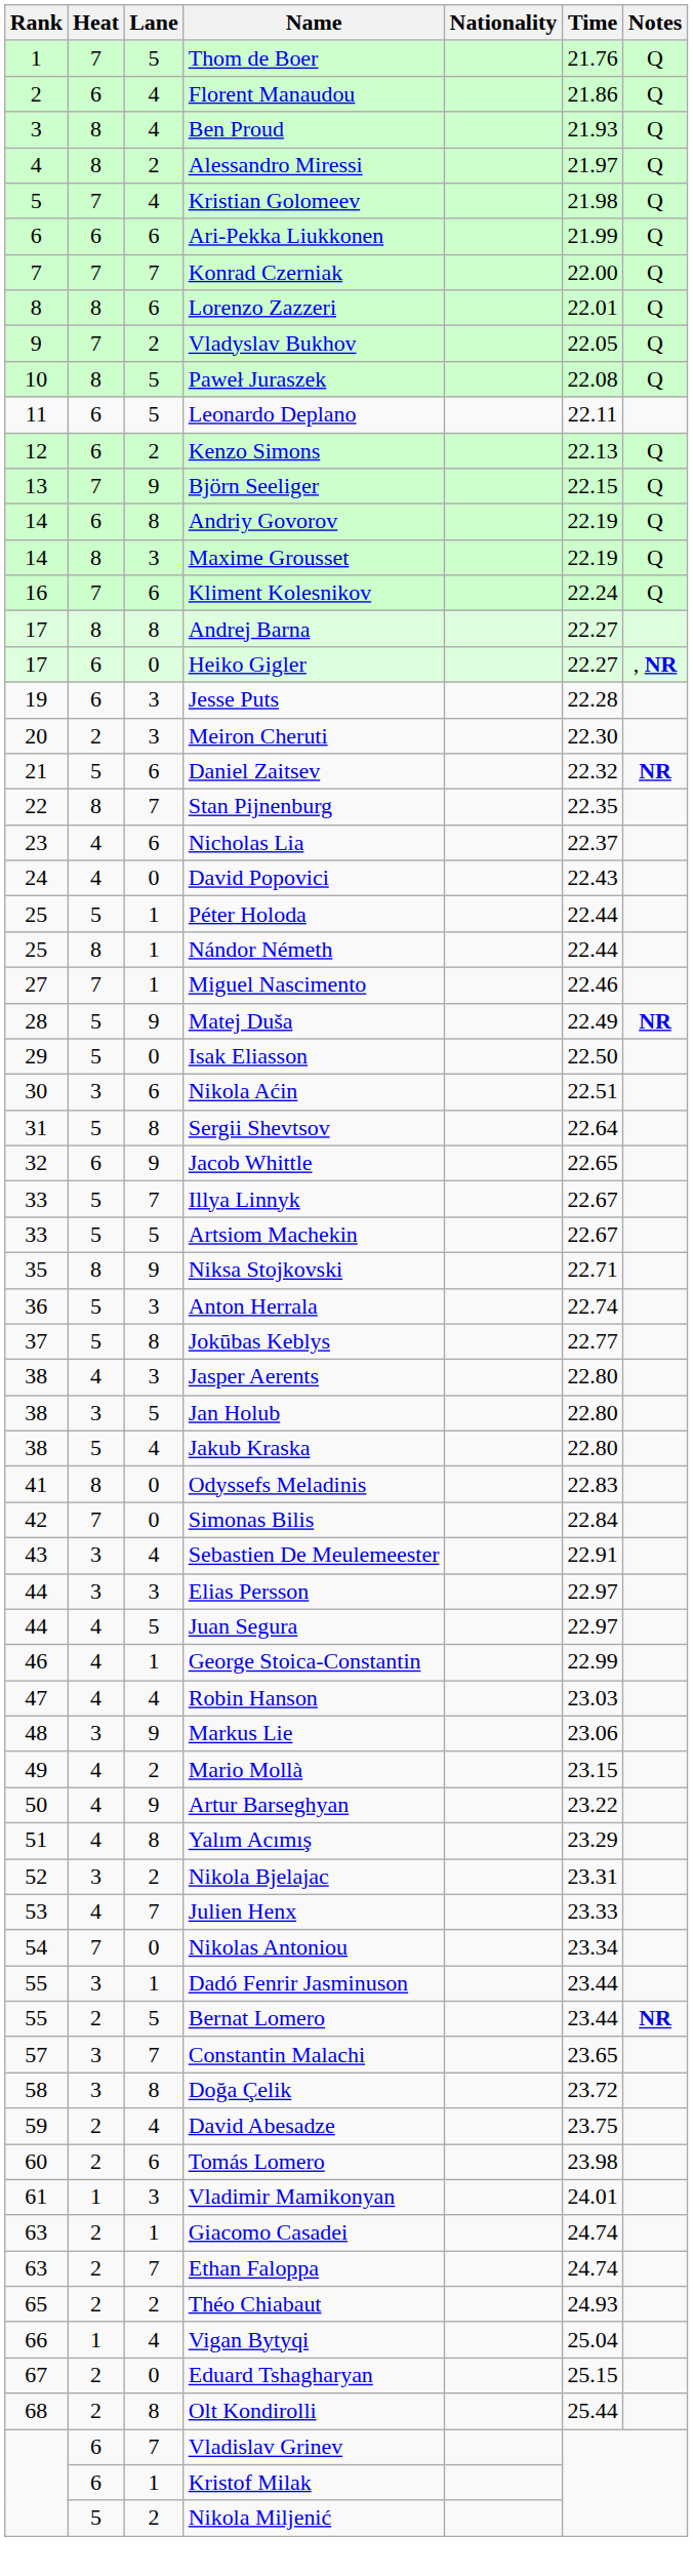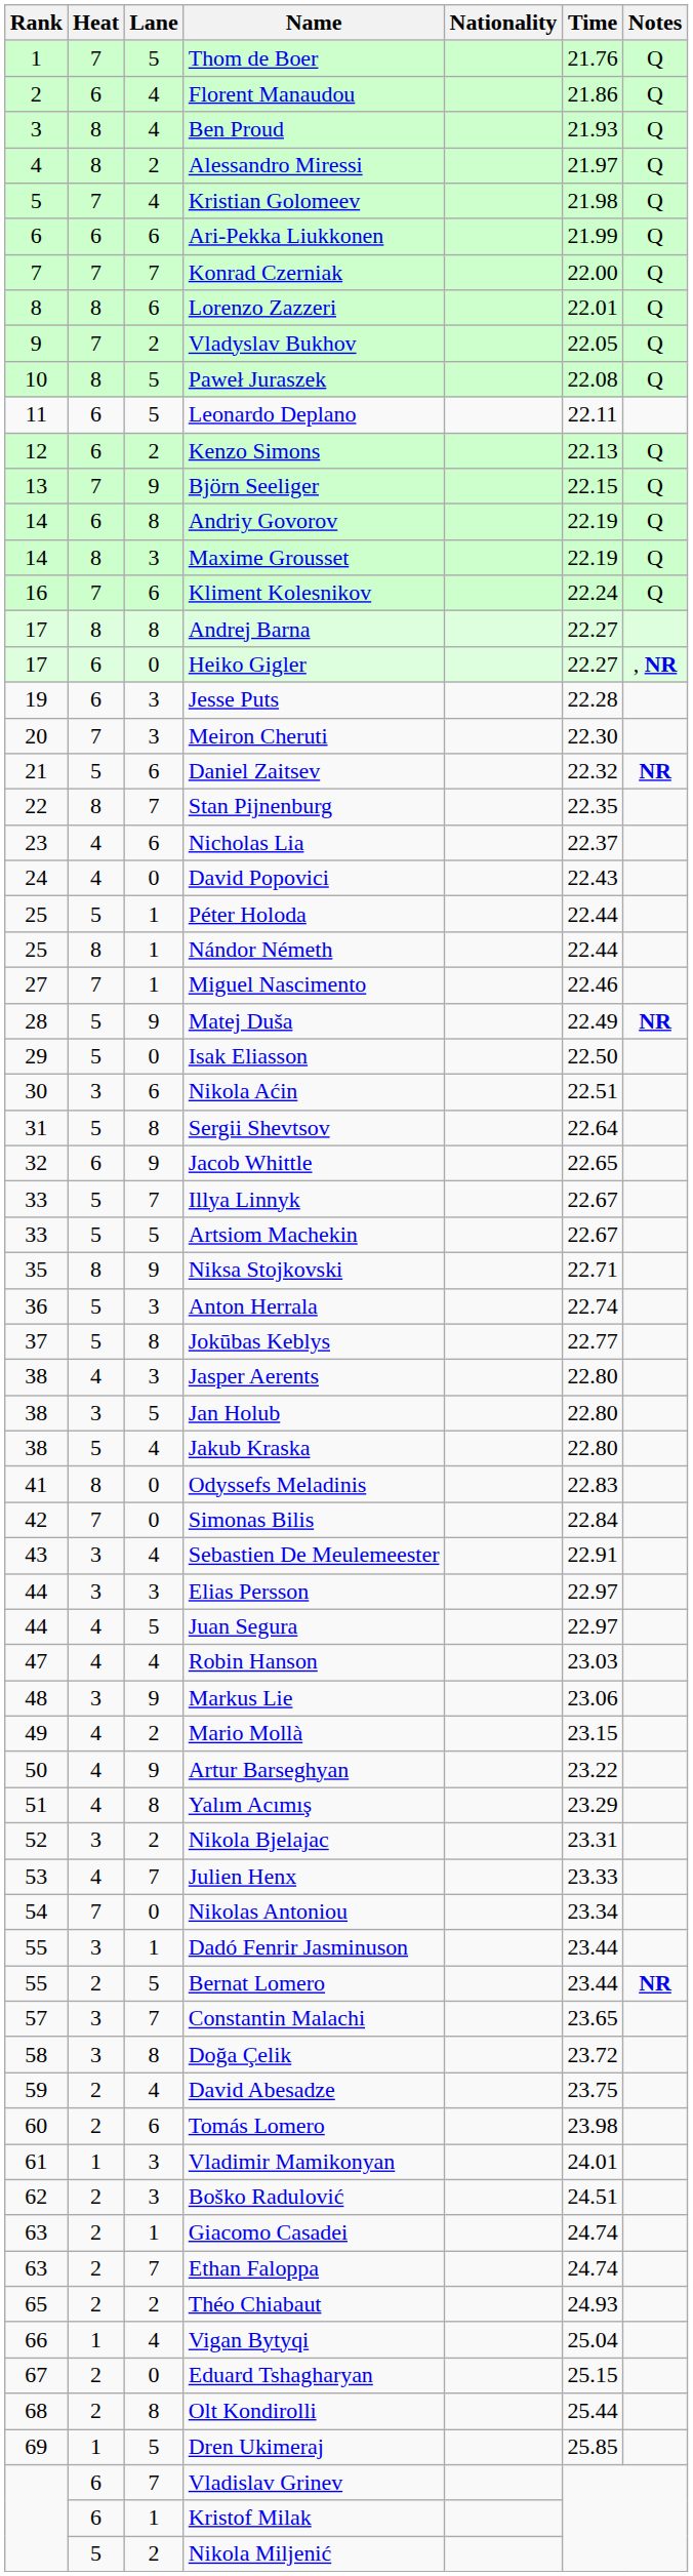 <table class="wikitable sortable" style="text-align:center">
 <tr>
 <th>Rank</th>
 <th>Heat</th>
 <th>Lane</th>
 <th>Name</th>
 <th>Nationality</th>
 <th>Time</th>
 <th>Notes</th>
 </tr>
 <tr bgcolor=ccffcc>
 <td>1</td>
 <td>7</td>
 <td>5</td>
 <td align=left><a href='#'>Thom de Boer</a></td>
 <td align=left></td>
 <td>21.76</td>
 <td>Q</td>
 </tr>
 <tr bgcolor=ccffcc>
 <td>2</td>
 <td>6</td>
 <td>4</td>
 <td align=left><a href='#'>Florent Manaudou</a></td>
 <td align=left></td>
 <td>21.86</td>
 <td>Q</td>
 </tr>
 <tr bgcolor=ccffcc>
 <td>3</td>
 <td>8</td>
 <td>4</td>
 <td align=left><a href='#'>Ben Proud</a></td>
 <td align=left></td>
 <td>21.93</td>
 <td>Q</td>
 </tr>
 <tr bgcolor=ccffcc>
 <td>4</td>
 <td>8</td>
 <td>2</td>
 <td align=left><a href='#'>Alessandro Miressi</a></td>
 <td align=left></td>
 <td>21.97</td>
 <td>Q</td>
 </tr>
 <tr bgcolor=ccffcc>
 <td>5</td>
 <td>7</td>
 <td>4</td>
 <td align=left><a href='#'>Kristian Golomeev</a></td>
 <td align=left></td>
 <td>21.98</td>
 <td>Q</td>
 </tr>
 <tr bgcolor=ccffcc>
 <td>6</td>
 <td>6</td>
 <td>6</td>
 <td align=left><a href='#'>Ari-Pekka Liukkonen</a></td>
 <td align=left></td>
 <td>21.99</td>
 <td>Q</td>
 </tr>
 <tr bgcolor=ccffcc>
 <td>7</td>
 <td>7</td>
 <td>7</td>
 <td align=left><a href='#'>Konrad Czerniak</a></td>
 <td align=left></td>
 <td>22.00</td>
 <td>Q</td>
 </tr>
 <tr bgcolor=ccffcc>
 <td>8</td>
 <td>8</td>
 <td>6</td>
 <td align=left><a href='#'>Lorenzo Zazzeri</a></td>
 <td align=left></td>
 <td>22.01</td>
 <td>Q</td>
 </tr>
 <tr bgcolor=ccffcc>
 <td>9</td>
 <td>7</td>
 <td>2</td>
 <td align=left><a href='#'>Vladyslav Bukhov</a></td>
 <td align=left></td>
 <td>22.05</td>
 <td>Q</td>
 </tr>
 <tr bgcolor=ccffcc>
 <td>10</td>
 <td>8</td>
 <td>5</td>
 <td align=left><a href='#'>Paweł Juraszek</a></td>
 <td align=left></td>
 <td>22.08</td>
 <td>Q</td>
 </tr>
 <tr>
 <td>11</td>
 <td>6</td>
 <td>5</td>
 <td align=left><a href='#'>Leonardo Deplano</a></td>
 <td align=left></td>
 <td>22.11</td>
 <td></td>
 </tr>
 <tr bgcolor=ccffcc>
 <td>12</td>
 <td>6</td>
 <td>2</td>
 <td align=left><a href='#'>Kenzo Simons</a></td>
 <td align=left></td>
 <td>22.13</td>
 <td>Q</td>
 </tr>
 <tr bgcolor=ccffcc>
 <td>13</td>
 <td>7</td>
 <td>9</td>
 <td align=left><a href='#'>Björn Seeliger</a></td>
 <td align=left></td>
 <td>22.15</td>
 <td>Q</td>
 </tr>
 <tr bgcolor=ccffcc>
 <td>14</td>
 <td>6</td>
 <td>8</td>
 <td align=left><a href='#'>Andriy Govorov</a></td>
 <td align=left></td>
 <td>22.19</td>
 <td>Q</td>
 </tr>
 <tr bgcolor=ccffcc>
 <td>14</td>
 <td>8</td>
 <td>3</td>
 <td align=left><a href='#'>Maxime Grousset</a></td>
 <td align=left></td>
 <td>22.19</td>
 <td>Q</td>
 </tr>
 <tr bgcolor=ccffcc>
 <td>16</td>
 <td>7</td>
 <td>6</td>
 <td align=left><a href='#'>Kliment Kolesnikov</a></td>
 <td align=left></td>
 <td>22.24</td>
 <td>Q</td>
 </tr>
 <tr bgcolor=ddffdd>
 <td>17</td>
 <td>8</td>
 <td>8</td>
 <td align=left><a href='#'>Andrej Barna</a></td>
 <td align=left></td>
 <td>22.27</td>
 <td></td>
 </tr>
 <tr bgcolor=ddffdd>
 <td>17</td>
 <td>6</td>
 <td>0</td>
 <td align=left><a href='#'>Heiko Gigler</a></td>
 <td align=left></td>
 <td>22.27</td>
 <td>, <strong><a href='#'>NR</a></strong></td>
 </tr>
 <tr>
 <td>19</td>
 <td>6</td>
 <td>3</td>
 <td align=left><a href='#'>Jesse Puts</a></td>
 <td align=left></td>
 <td>22.28</td>
 <td></td>
 </tr>
 <tr>
 <td>20</td>
-<td>2</td>
+<td>7</td>
 <td>3</td>
 <td align=left><a href='#'>Meiron Cheruti</a></td>
 <td align=left></td>
 <td>22.30</td>
 <td></td>
 </tr>
 <tr>
 <td>21</td>
 <td>5</td>
 <td>6</td>
 <td align=left><a href='#'>Daniel Zaitsev</a></td>
 <td align=left></td>
 <td>22.32</td>
 <td><strong><a href='#'>NR</a></strong></td>
 </tr>
 <tr>
 <td>22</td>
 <td>8</td>
 <td>7</td>
 <td align=left><a href='#'>Stan Pijnenburg</a></td>
 <td align=left></td>
 <td>22.35</td>
 <td></td>
 </tr>
 <tr>
 <td>23</td>
 <td>4</td>
 <td>6</td>
 <td align=left><a href='#'>Nicholas Lia</a></td>
 <td align=left></td>
 <td>22.37</td>
 <td></td>
 </tr>
 <tr>
 <td>24</td>
 <td>4</td>
 <td>0</td>
 <td align=left><a href='#'>David Popovici</a></td>
 <td align=left></td>
 <td>22.43</td>
 <td></td>
 </tr>
 <tr>
 <td>25</td>
 <td>5</td>
 <td>1</td>
 <td align=left><a href='#'>Péter Holoda</a></td>
 <td align=left></td>
 <td>22.44</td>
 <td></td>
 </tr>
 <tr>
 <td>25</td>
 <td>8</td>
 <td>1</td>
 <td align=left><a href='#'>Nándor Németh</a></td>
 <td align=left></td>
 <td>22.44</td>
 <td></td>
 </tr>
 <tr>
 <td>27</td>
 <td>7</td>
 <td>1</td>
 <td align=left><a href='#'>Miguel Nascimento</a></td>
 <td align=left></td>
 <td>22.46</td>
 <td></td>
 </tr>
 <tr>
 <td>28</td>
 <td>5</td>
 <td>9</td>
 <td align=left><a href='#'>Matej Duša</a></td>
 <td align=left></td>
 <td>22.49</td>
 <td><strong><a href='#'>NR</a></strong></td>
 </tr>
 <tr>
 <td>29</td>
 <td>5</td>
 <td>0</td>
 <td align=left><a href='#'>Isak Eliasson</a></td>
 <td align=left></td>
 <td>22.50</td>
 <td></td>
 </tr>
 <tr>
 <td>30</td>
 <td>3</td>
 <td>6</td>
 <td align=left><a href='#'>Nikola Aćin</a></td>
 <td align=left></td>
 <td>22.51</td>
 <td></td>
 </tr>
 <tr>
 <td>31</td>
 <td>5</td>
 <td>8</td>
 <td align=left><a href='#'>Sergii Shevtsov</a></td>
 <td align=left></td>
 <td>22.64</td>
 <td></td>
 </tr>
 <tr>
 <td>32</td>
 <td>6</td>
 <td>9</td>
 <td align=left><a href='#'>Jacob Whittle</a></td>
 <td align=left></td>
 <td>22.65</td>
 <td></td>
 </tr>
 <tr>
 <td>33</td>
 <td>5</td>
 <td>7</td>
 <td align=left><a href='#'>Illya Linnyk</a></td>
 <td align=left></td>
 <td>22.67</td>
 <td></td>
 </tr>
 <tr>
 <td>33</td>
 <td>5</td>
 <td>5</td>
 <td align=left><a href='#'>Artsiom Machekin</a></td>
 <td align=left></td>
 <td>22.67</td>
 <td></td>
 </tr>
 <tr>
 <td>35</td>
 <td>8</td>
 <td>9</td>
 <td align=left><a href='#'>Niksa Stojkovski</a></td>
 <td align=left></td>
 <td>22.71</td>
 <td></td>
 </tr>
 <tr>
 <td>36</td>
 <td>5</td>
 <td>3</td>
 <td align=left><a href='#'>Anton Herrala</a></td>
 <td align=left></td>
 <td>22.74</td>
 <td></td>
 </tr>
 <tr>
 <td>37</td>
 <td>5</td>
 <td>8</td>
 <td align=left><a href='#'>Jokūbas Keblys</a></td>
 <td align=left></td>
 <td>22.77</td>
 <td></td>
 </tr>
 <tr>
 <td>38</td>
 <td>4</td>
 <td>3</td>
 <td align=left><a href='#'>Jasper Aerents</a></td>
 <td align=left></td>
 <td>22.80</td>
 <td></td>
 </tr>
 <tr>
 <td>38</td>
 <td>3</td>
 <td>5</td>
 <td align=left><a href='#'>Jan Holub</a></td>
 <td align=left></td>
 <td>22.80</td>
 <td></td>
 </tr>
 <tr>
 <td>38</td>
 <td>5</td>
 <td>4</td>
 <td align=left><a href='#'>Jakub Kraska</a></td>
 <td align=left></td>
 <td>22.80</td>
 <td></td>
 </tr>
 <tr>
 <td>41</td>
 <td>8</td>
 <td>0</td>
 <td align=left><a href='#'>Odyssefs Meladinis</a></td>
 <td align=left></td>
 <td>22.83</td>
 <td></td>
 </tr>
 <tr>
 <td>42</td>
 <td>7</td>
 <td>0</td>
 <td align=left><a href='#'>Simonas Bilis</a></td>
 <td align=left></td>
 <td>22.84</td>
 <td></td>
 </tr>
 <tr>
 <td>43</td>
 <td>3</td>
 <td>4</td>
 <td align=left><a href='#'>Sebastien De Meulemeester</a></td>
 <td align=left></td>
 <td>22.91</td>
 <td></td>
 </tr>
 <tr>
 <td>44</td>
 <td>3</td>
 <td>3</td>
 <td align=left><a href='#'>Elias Persson</a></td>
 <td align=left></td>
 <td>22.97</td>
 <td></td>
 </tr>
 <tr>
 <td>44</td>
 <td>4</td>
 <td>5</td>
 <td align=left><a href='#'>Juan Segura</a></td>
 <td align=left></td>
 <td>22.97</td>
 <td></td>
 </tr>
 <tr>
-<td>46</td>
-<td>4</td>
-<td>1</td>
-<td align=left><a href='#'>George Stoica-Constantin</a></td>
-<td align=left></td>
-<td>22.99</td>
-<td></td>
-</tr>
-<tr>
 <td>47</td>
 <td>4</td>
 <td>4</td>
 <td align=left><a href='#'>Robin Hanson</a></td>
 <td align=left></td>
 <td>23.03</td>
 <td></td>
 </tr>
 <tr>
 <td>48</td>
 <td>3</td>
 <td>9</td>
 <td align=left><a href='#'>Markus Lie</a></td>
 <td align=left></td>
 <td>23.06</td>
 <td></td>
 </tr>
 <tr>
 <td>49</td>
 <td>4</td>
 <td>2</td>
 <td align=left><a href='#'>Mario Mollà</a></td>
 <td align=left></td>
 <td>23.15</td>
 <td></td>
 </tr>
 <tr>
 <td>50</td>
 <td>4</td>
 <td>9</td>
 <td align=left><a href='#'>Artur Barseghyan</a></td>
 <td align=left></td>
 <td>23.22</td>
 <td></td>
 </tr>
 <tr>
 <td>51</td>
 <td>4</td>
 <td>8</td>
 <td align=left><a href='#'>Yalım Acımış</a></td>
 <td align=left></td>
 <td>23.29</td>
 <td></td>
 </tr>
 <tr>
 <td>52</td>
 <td>3</td>
 <td>2</td>
 <td align=left><a href='#'>Nikola Bjelajac</a></td>
 <td align=left></td>
 <td>23.31</td>
 <td></td>
 </tr>
 <tr>
 <td>53</td>
 <td>4</td>
 <td>7</td>
 <td align=left><a href='#'>Julien Henx</a></td>
 <td align=left></td>
 <td>23.33</td>
 <td></td>
 </tr>
 <tr>
 <td>54</td>
 <td>7</td>
 <td>0</td>
 <td align=left><a href='#'>Nikolas Antoniou</a></td>
 <td align=left></td>
 <td>23.34</td>
 <td></td>
 </tr>
 <tr>
 <td>55</td>
 <td>3</td>
 <td>1</td>
 <td align=left><a href='#'>Dadó Fenrir Jasminuson</a></td>
 <td align=left></td>
 <td>23.44</td>
 <td></td>
 </tr>
 <tr>
 <td>55</td>
 <td>2</td>
 <td>5</td>
 <td align=left><a href='#'>Bernat Lomero</a></td>
 <td align=left></td>
 <td>23.44</td>
 <td><strong><a href='#'>NR</a></strong></td>
 </tr>
 <tr>
 <td>57</td>
 <td>3</td>
 <td>7</td>
 <td align=left><a href='#'>Constantin Malachi</a></td>
 <td align=left></td>
 <td>23.65</td>
 <td></td>
 </tr>
 <tr>
 <td>58</td>
 <td>3</td>
 <td>8</td>
 <td align=left><a href='#'>Doğa Çelik</a></td>
 <td align=left></td>
 <td>23.72</td>
 <td></td>
 </tr>
 <tr>
 <td>59</td>
 <td>2</td>
 <td>4</td>
 <td align=left><a href='#'>David Abesadze</a></td>
 <td align=left></td>
 <td>23.75</td>
 <td></td>
 </tr>
 <tr>
 <td>60</td>
 <td>2</td>
 <td>6</td>
 <td align=left><a href='#'>Tomás Lomero</a></td>
 <td align=left></td>
 <td>23.98</td>
 <td></td>
 </tr>
 <tr>
 <td>61</td>
 <td>1</td>
 <td>3</td>
 <td align=left><a href='#'>Vladimir Mamikonyan</a></td>
 <td align=left></td>
 <td>24.01</td>
 <td></td>
 </tr>
 <tr>
+<td>62</td>
+<td>2</td>
+<td>3</td>
+<td align=left><a href='#'>Boško Radulović</a></td>
+<td align=left></td>
+<td>24.51</td>
+<td></td>
+</tr>
+<tr>
 <td>63</td>
 <td>2</td>
 <td>1</td>
 <td align=left><a href='#'>Giacomo Casadei</a></td>
 <td align=left></td>
 <td>24.74</td>
 <td></td>
 </tr>
 <tr>
 <td>63</td>
 <td>2</td>
 <td>7</td>
 <td align=left><a href='#'>Ethan Faloppa</a></td>
 <td align=left></td>
 <td>24.74</td>
 <td></td>
 </tr>
 <tr>
 <td>65</td>
 <td>2</td>
 <td>2</td>
 <td align=left><a href='#'>Théo Chiabaut</a></td>
 <td align=left></td>
 <td>24.93</td>
 <td></td>
 </tr>
 <tr>
 <td>66</td>
 <td>1</td>
 <td>4</td>
 <td align=left><a href='#'>Vigan Bytyqi</a></td>
 <td align=left></td>
 <td>25.04</td>
 <td></td>
 </tr>
 <tr>
 <td>67</td>
 <td>2</td>
 <td>0</td>
 <td align=left><a href='#'>Eduard Tshagharyan</a></td>
 <td align=left></td>
 <td>25.15</td>
 <td></td>
 </tr>
 <tr>
 <td>68</td>
 <td>2</td>
 <td>8</td>
 <td align=left><a href='#'>Olt Kondirolli</a></td>
 <td align=left></td>
 <td>25.44</td>
 <td></td>
 </tr>
 <tr>
+<td>69</td>
+<td>1</td>
+<td>5</td>
+<td align=left><a href='#'>Dren Ukimeraj</a></td>
+<td align=left></td>
+<td>25.85</td>
+<td></td>
+</tr>
+<tr>
 <td rowspan=3></td>
 <td>6</td>
 <td>7</td>
 <td align=left><a href='#'>Vladislav Grinev</a></td>
 <td align=left></td>
 <td colspan=2 rowspan=3></td>
 </tr>
 <tr>
 <td>6</td>
 <td>1</td>
 <td align=left><a href='#'>Kristof Milak</a></td>
 <td align=left></td>
 </tr>
 <tr>
 <td>5</td>
 <td>2</td>
 <td align=left><a href='#'>Nikola Miljenić</a></td>
 <td align=left></td>
 </tr>
 </table>
